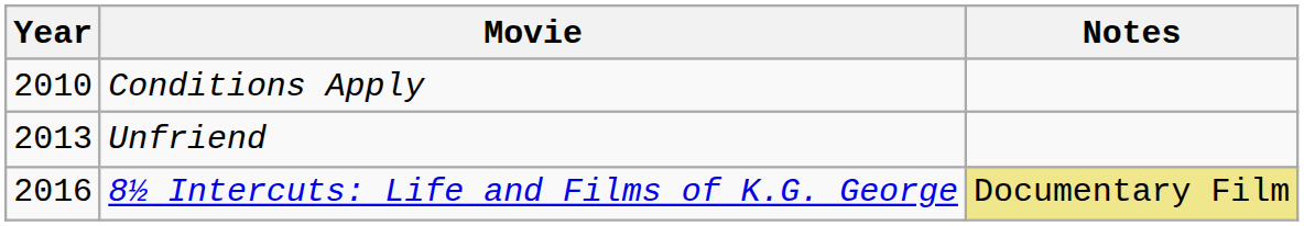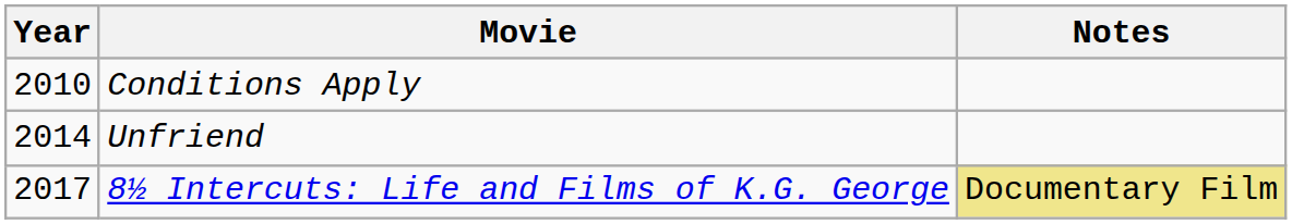 <table class="wikitable">
 <tr>
 <th>Year</th>
 <th>Movie</th>
 <th>Notes</th>
 </tr>
 <tr>
 <td>2010</td>
 <td><em>Conditions Apply</em></td>
 <td></td>
 </tr>
 <tr>
-<td>2013</td>
+<td>2014</td>
 <td><em>Unfriend</em></td>
 <td></td>
 </tr>
 <tr>
-<td>2016</td>
+<td>2017</td>
 <td><em><a href='#'>8½ Intercuts: Life and Films of K.G. George</a></em></td>
 <td style="background: khaki;">Documentary Film</td>
 </tr>
 </table>
